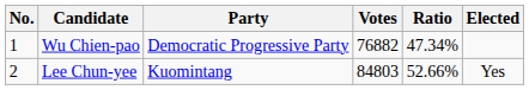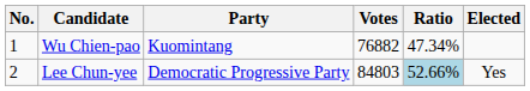 <table class=wikitable>
 <tr>
 <th>No.</th>
 <th>Candidate</th>
 <th>Party</th>
 <th>Votes</th>
 <th>Ratio</th>
 <th>Elected</th>
 </tr>
 <tr>
 <td>1</td>
 <td><a href='#'>Wu Chien-pao</a></td>
-<td><a href='#'>Democratic Progressive Party</a></td>
+<td><a href='#'>Kuomintang</a></td>
 <td>76882</td>
 <td>47.34%</td>
 <td></td>
 </tr>
 <tr>
 <td>2</td>
 <td><a href='#'>Lee Chun-yee</a></td>
-<td><a href='#'>Kuomintang</a></td>
+<td><a href='#'>Democratic Progressive Party</a></td>
 <td>84803</td>
-<td>52.66%</td>
+<td style="background: lightblue;">52.66%</td>
 <td style="text-align:center;">Yes</td>
 </tr>
 </table>
